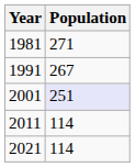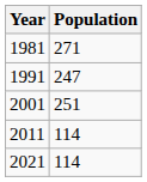 <table class=wikitable>
 <tr>
 <th>Year</th>
 <th>Population</th>
 </tr>
 <tr>
 <td>1981</td>
 <td>271</td>
 </tr>
 <tr>
 <td>1991</td>
-<td>267</td>
+<td>247</td>
 </tr>
 <tr>
 <td>2001</td>
-<td style="background: lavender;">251</td>
+<td>251</td>
 </tr>
 <tr>
 <td>2011</td>
 <td>114</td>
 </tr>
 <tr>
 <td>2021</td>
 <td>114</td>
 </tr>
 </table>
